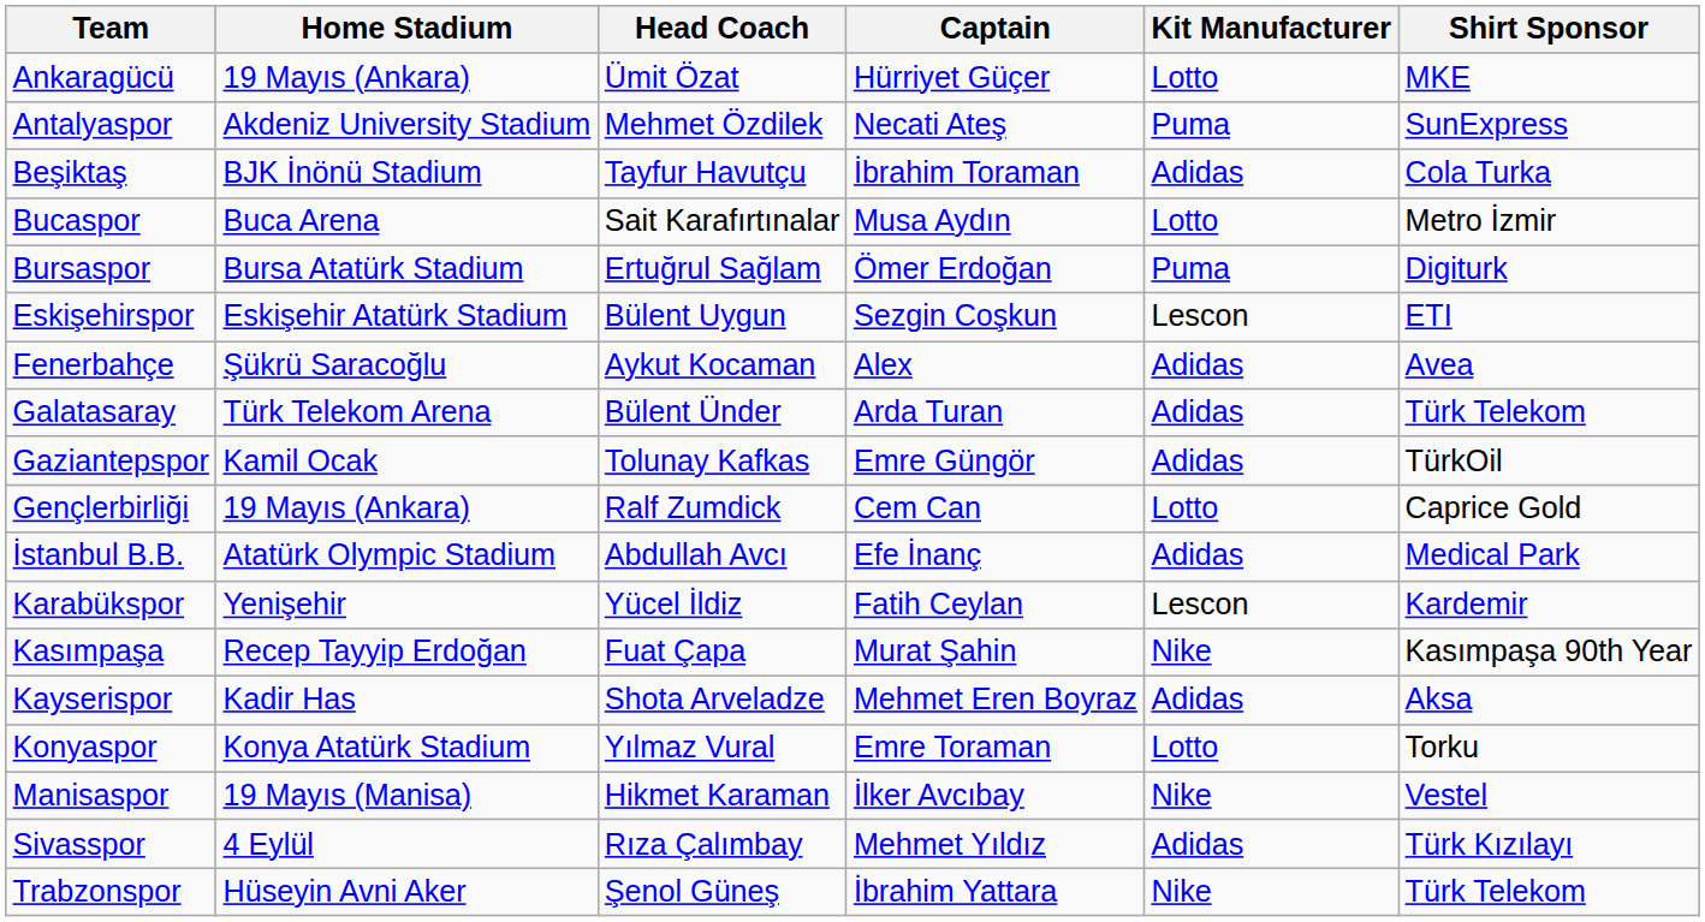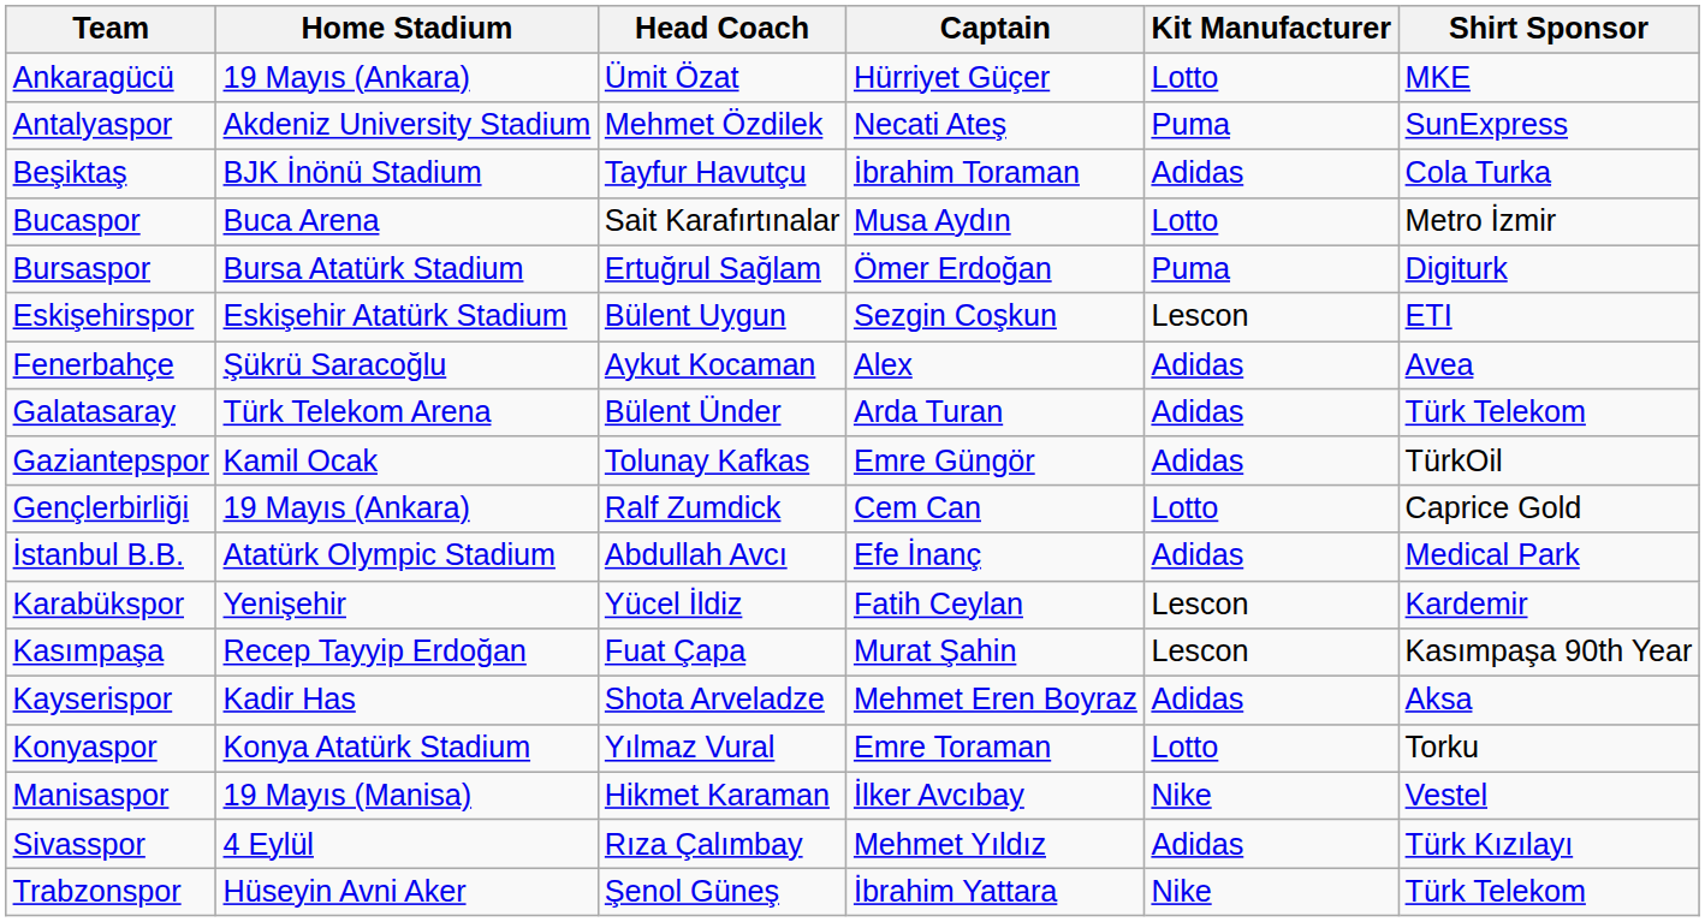 <table class="wikitable sortable" style="text-align: left;">
 <tr>
 <th>Team</th>
 <th>Home Stadium</th>
 <th>Head Coach</th>
 <th>Captain</th>
 <th>Kit Manufacturer</th>
 <th>Shirt Sponsor</th>
 </tr>
 <tr>
 <td><a href='#'>Ankaragücü</a></td>
 <td><a href='#'>19 Mayıs (Ankara)</a></td>
 <td> <a href='#'>Ümit Özat</a></td>
 <td> <a href='#'>Hürriyet Güçer</a></td>
 <td><a href='#'>Lotto</a></td>
 <td><a href='#'>MKE</a></td>
 </tr>
 <tr>
 <td><a href='#'>Antalyaspor</a></td>
 <td><a href='#'>Akdeniz University Stadium</a></td>
 <td> <a href='#'>Mehmet Özdilek</a></td>
 <td> <a href='#'>Necati Ateş</a></td>
 <td><a href='#'>Puma</a></td>
 <td><a href='#'>SunExpress</a></td>
 </tr>
 <tr>
 <td><a href='#'>Beşiktaş</a></td>
 <td><a href='#'>BJK İnönü Stadium</a></td>
 <td> <a href='#'>Tayfur Havutçu</a></td>
 <td> <a href='#'>İbrahim Toraman</a></td>
 <td><a href='#'>Adidas</a></td>
 <td><a href='#'>Cola Turka</a></td>
 </tr>
 <tr>
 <td><a href='#'>Bucaspor</a></td>
 <td><a href='#'>Buca Arena</a></td>
 <td> Sait Karafırtınalar</td>
 <td> <a href='#'>Musa Aydın</a></td>
 <td><a href='#'>Lotto</a></td>
 <td>Metro İzmir</td>
 </tr>
 <tr>
 <td><a href='#'>Bursaspor</a></td>
 <td><a href='#'>Bursa Atatürk Stadium</a></td>
 <td> <a href='#'>Ertuğrul Sağlam</a></td>
 <td> <a href='#'>Ömer Erdoğan</a></td>
 <td><a href='#'>Puma</a></td>
 <td><a href='#'>Digiturk</a></td>
 </tr>
 <tr>
 <td><a href='#'>Eskişehirspor</a></td>
 <td><a href='#'>Eskişehir Atatürk Stadium</a></td>
 <td> <a href='#'>Bülent Uygun</a></td>
 <td> <a href='#'>Sezgin Coşkun</a></td>
 <td>Lescon</td>
 <td><a href='#'>ETI</a></td>
 </tr>
 <tr>
 <td><a href='#'>Fenerbahçe</a></td>
 <td><a href='#'>Şükrü Saracoğlu</a></td>
 <td> <a href='#'>Aykut Kocaman</a></td>
 <td> <a href='#'>Alex</a></td>
 <td><a href='#'>Adidas</a></td>
 <td><a href='#'>Avea</a></td>
 </tr>
 <tr>
 <td><a href='#'>Galatasaray</a></td>
 <td><a href='#'>Türk Telekom Arena</a></td>
 <td> <a href='#'>Bülent Ünder</a></td>
 <td> <a href='#'>Arda Turan</a></td>
 <td><a href='#'>Adidas</a></td>
 <td><a href='#'>Türk Telekom</a></td>
 </tr>
 <tr>
 <td><a href='#'>Gaziantepspor</a></td>
 <td><a href='#'>Kamil Ocak</a></td>
 <td> <a href='#'>Tolunay Kafkas</a></td>
 <td> <a href='#'>Emre Güngör</a></td>
 <td><a href='#'>Adidas</a></td>
 <td>TürkOil</td>
 </tr>
 <tr>
 <td><a href='#'>Gençlerbirliği</a></td>
 <td><a href='#'>19 Mayıs (Ankara)</a></td>
 <td> <a href='#'>Ralf Zumdick</a></td>
 <td> <a href='#'>Cem Can</a></td>
 <td><a href='#'>Lotto</a></td>
 <td>Caprice Gold</td>
 </tr>
 <tr>
 <td><a href='#'>İstanbul B.B.</a></td>
 <td><a href='#'>Atatürk Olympic Stadium</a></td>
 <td> <a href='#'>Abdullah Avcı</a></td>
 <td> <a href='#'>Efe İnanç</a></td>
 <td><a href='#'>Adidas</a></td>
 <td><a href='#'>Medical Park</a></td>
 </tr>
 <tr>
 <td><a href='#'>Karabükspor</a></td>
 <td><a href='#'>Yenişehir</a></td>
 <td> <a href='#'>Yücel İldiz</a></td>
 <td> <a href='#'>Fatih Ceylan</a></td>
 <td>Lescon</td>
 <td><a href='#'>Kardemir</a></td>
 </tr>
 <tr>
 <td><a href='#'>Kasımpaşa</a></td>
 <td><a href='#'>Recep Tayyip Erdoğan</a></td>
 <td> <a href='#'>Fuat Çapa</a></td>
 <td> <a href='#'>Murat Şahin</a></td>
-<td><a href='#'>Nike</a></td>
+<td>Lescon</td>
 <td>Kasımpaşa 90th Year</td>
 </tr>
 <tr>
 <td><a href='#'>Kayserispor</a></td>
 <td><a href='#'>Kadir Has</a></td>
 <td> <a href='#'>Shota Arveladze</a></td>
 <td> <a href='#'>Mehmet Eren Boyraz</a></td>
 <td><a href='#'>Adidas</a></td>
 <td><a href='#'>Aksa</a></td>
 </tr>
 <tr>
 <td><a href='#'>Konyaspor</a></td>
 <td><a href='#'>Konya Atatürk Stadium</a></td>
 <td> <a href='#'>Yılmaz Vural</a></td>
 <td> <a href='#'>Emre Toraman</a></td>
 <td><a href='#'>Lotto</a></td>
 <td>Torku</td>
 </tr>
 <tr>
 <td><a href='#'>Manisaspor</a></td>
 <td><a href='#'>19 Mayıs (Manisa)</a></td>
 <td> <a href='#'>Hikmet Karaman</a></td>
 <td> <a href='#'>İlker Avcıbay</a></td>
 <td><a href='#'>Nike</a></td>
 <td><a href='#'>Vestel</a></td>
 </tr>
 <tr>
 <td><a href='#'>Sivasspor</a></td>
 <td><a href='#'>4 Eylül</a></td>
 <td> <a href='#'>Rıza Çalımbay</a></td>
 <td> <a href='#'>Mehmet Yıldız</a></td>
 <td><a href='#'>Adidas</a></td>
 <td><a href='#'>Türk Kızılayı</a></td>
 </tr>
 <tr>
 <td><a href='#'>Trabzonspor</a></td>
 <td><a href='#'>Hüseyin Avni Aker</a></td>
 <td> <a href='#'>Şenol Güneş</a></td>
 <td> <a href='#'>İbrahim Yattara</a></td>
 <td><a href='#'>Nike</a></td>
 <td><a href='#'>Türk Telekom</a></td>
 </tr>
 </table>
